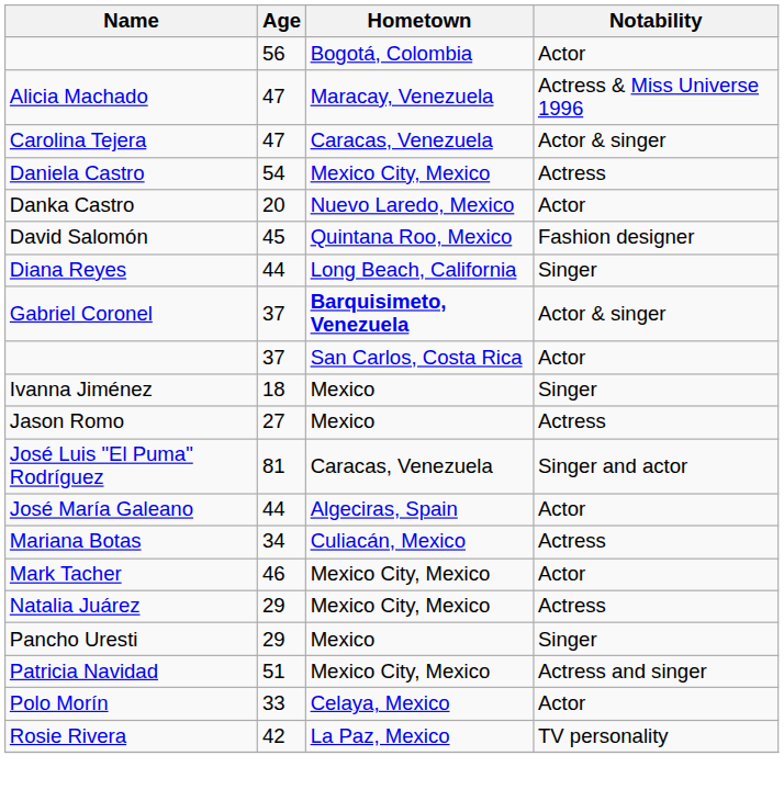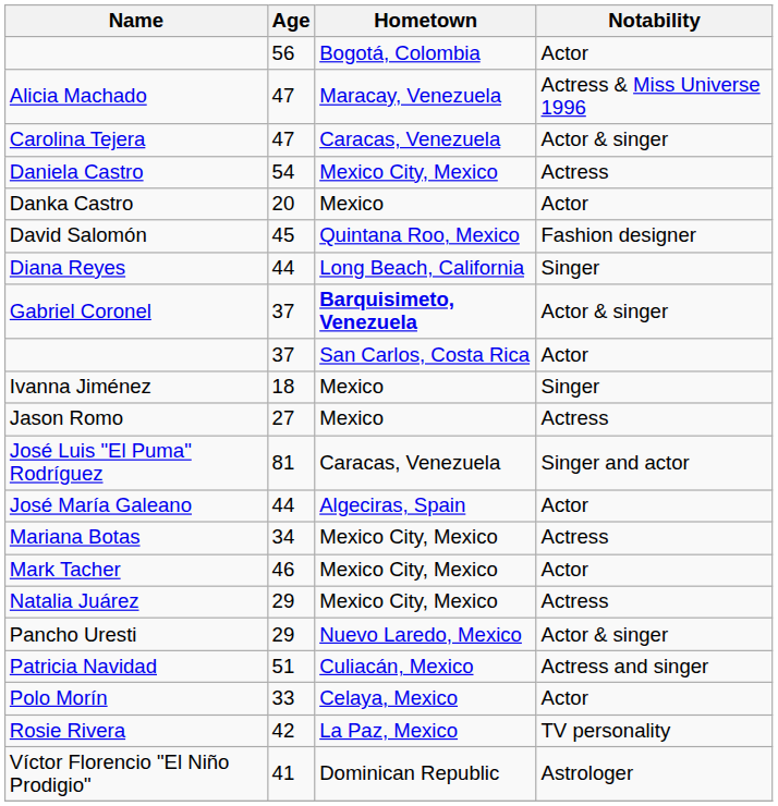 <table class="wikitable sortable">
 <tr>
 <th>Name</th>
 <th>Age</th>
 <th>Hometown</th>
 <th>Notability</th>
 </tr>
 <tr>
 <td></td>
 <td>56</td>
 <td><a href='#'>Bogotá, Colombia</a></td>
 <td>Actor</td>
 </tr>
 <tr>
 <td><a href='#'>Alicia Machado</a></td>
 <td>47</td>
 <td><a href='#'>Maracay, Venezuela</a></td>
 <td>Actress & <a href='#'>Miss Universe 1996</a></td>
 </tr>
 <tr>
 <td><a href='#'>Carolina Tejera</a></td>
 <td>47</td>
 <td><a href='#'>Caracas, Venezuela</a></td>
 <td>Actor & singer</td>
 </tr>
 <tr>
 <td><a href='#'>Daniela Castro</a></td>
 <td>54</td>
 <td><a href='#'>Mexico City, Mexico</a></td>
 <td>Actress</td>
 </tr>
 <tr>
 <td>Danka Castro</td>
 <td>20</td>
-<td><a href='#'>Nuevo Laredo, Mexico</a></td>
+<td>Mexico</td>
 <td>Actor</td>
 </tr>
 <tr>
 <td>David Salomón</td>
 <td>45</td>
 <td><a href='#'>Quintana Roo, Mexico</a></td>
 <td>Fashion designer</td>
 </tr>
 <tr>
 <td><a href='#'>Diana Reyes</a></td>
 <td>44</td>
 <td><a href='#'>Long Beach, California</a></td>
 <td>Singer</td>
 </tr>
 <tr>
 <td><a href='#'>Gabriel Coronel</a></td>
 <td>37</td>
 <td><strong><a href='#'>Barquisimeto, Venezuela</a></strong></td>
 <td>Actor & singer</td>
 </tr>
 <tr>
 <td></td>
 <td>37</td>
 <td><a href='#'>San Carlos, Costa Rica</a></td>
 <td>Actor</td>
 </tr>
 <tr>
 <td>Ivanna Jiménez</td>
 <td>18</td>
 <td>Mexico</td>
 <td>Singer</td>
 </tr>
 <tr>
 <td>Jason Romo</td>
 <td>27</td>
 <td>Mexico</td>
 <td>Actress</td>
 </tr>
 <tr>
 <td><a href='#'>José Luis "El Puma" Rodríguez</a></td>
 <td>81</td>
 <td>Caracas, Venezuela</td>
 <td>Singer and actor</td>
 </tr>
 <tr>
 <td><a href='#'>José María Galeano</a></td>
 <td>44</td>
 <td><a href='#'>Algeciras, Spain</a></td>
 <td>Actor</td>
 </tr>
 <tr>
 <td><a href='#'>Mariana Botas</a></td>
 <td>34</td>
-<td><a href='#'>Culiacán, Mexico</a></td>
+<td>Mexico City, Mexico</td>
 <td>Actress</td>
 </tr>
 <tr>
 <td><a href='#'>Mark Tacher</a></td>
 <td>46</td>
 <td>Mexico City, Mexico</td>
 <td>Actor</td>
 </tr>
 <tr>
 <td><a href='#'>Natalia Juárez</a></td>
 <td>29</td>
 <td>Mexico City, Mexico</td>
 <td>Actress</td>
 </tr>
 <tr>
 <td>Pancho Uresti</td>
 <td>29</td>
-<td>Mexico</td>
-<td>Singer</td>
+<td><a href='#'>Nuevo Laredo, Mexico</a></td>
+<td>Actor & singer</td>
 </tr>
 <tr>
 <td><a href='#'>Patricia Navidad</a></td>
 <td>51</td>
-<td>Mexico City, Mexico</td>
+<td><a href='#'>Culiacán, Mexico</a></td>
 <td>Actress and singer</td>
 </tr>
 <tr>
 <td><a href='#'>Polo Morín</a></td>
 <td>33</td>
 <td><a href='#'>Celaya, Mexico</a></td>
 <td>Actor</td>
 </tr>
 <tr>
 <td><a href='#'>Rosie Rivera</a></td>
 <td>42</td>
 <td><a href='#'>La Paz, Mexico</a></td>
 <td>TV personality</td>
 </tr>
 <tr>
+<td>Víctor Florencio "El Niño Prodigio"</td>
+<td>41</td>
+<td>Dominican Republic</td>
+<td>Astrologer</td>
+</tr>
+<tr>
 </tr>
 </table>
